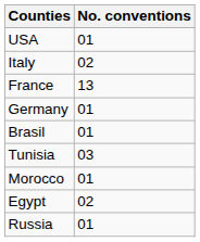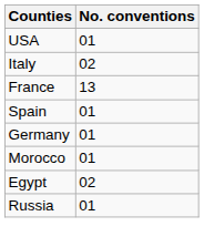 <table class="wikitable sortable">
 <tr>
 <th>Counties</th>
 <th>No. conventions</th>
 </tr>
 <tr>
 <td>USA</td>
 <td>01</td>
 </tr>
 <tr>
 <td>Italy</td>
 <td>02</td>
 </tr>
 <tr>
 <td>France</td>
 <td>13</td>
 </tr>
 <tr>
-<td>Germany</td>
+<td>Spain</td>
 <td>01</td>
 </tr>
 <tr>
-<td>Brasil</td>
+<td>Germany</td>
 <td>01</td>
-</tr>
-<tr>
-<td>Tunisia</td>
-<td>03</td>
 </tr>
 <tr>
 <td>Morocco</td>
 <td>01</td>
 </tr>
 <tr>
 <td>Egypt</td>
 <td>02</td>
 </tr>
 <tr>
 <td>Russia</td>
 <td>01</td>
 </tr>
 </table>
